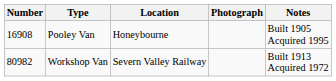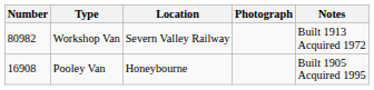 <table class="wikitable">
 <tr>
 <th>Number</th>
 <th>Type</th>
 <th>Location</th>
 <th>Photograph</th>
 <th>Notes</th>
 </tr>
 <tr>
+<td>80982</td>
+<td>Workshop Van</td>
+<td>Severn Valley Railway</td>
+<td></td>
+<td>Built 1913<br>Acquired 1972</td>
+</tr>
+<tr>
 <td>16908</td>
 <td>Pooley Van</td>
 <td>Honeybourne</td>
 <td></td>
 <td>Built 1905<br>Acquired 1995</td>
 </tr>
-<tr>
-<td>80982</td>
-<td>Workshop Van</td>
-<td>Severn Valley Railway</td>
-<td></td>
-<td>Built 1913<br>Acquired 1972</td>
-</tr>
 </table>
